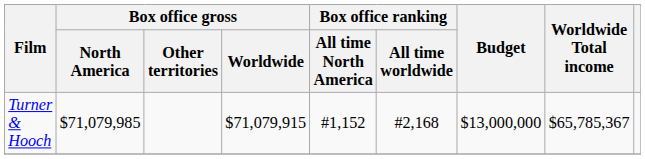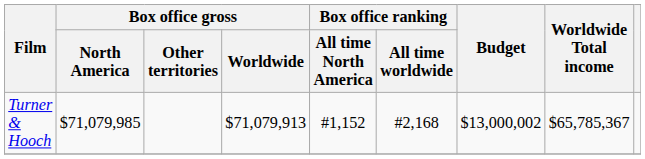 <table class="wikitable sortable" width=90% border="1" style="text-align: center;">
 <tr>
 <th rowspan="2" style="width:16%;">Film</th>
 <th colspan="3">Box office gross</th>
 <th colspan="2">Box office ranking</th>
 <th rowspan="2">Budget</th>
 <th rowspan="2">Worldwide <br>Total income</th>
 <th rowspan="2"></th>
 </tr>
 <tr>
 <th>North America</th>
 <th>Other territories</th>
 <th>Worldwide</th>
 <th>All time <br>North America</th>
 <th>All time <br>worldwide</th>
 </tr>
 <tr>
 <td style="text-align: left;"><em><a href='#'>Turner & Hooch</a></em></td>
 <td>$71,079,985</td>
 <td></td>
-<td>$71,079,915</td>
+<td>$71,079,913</td>
 <td>#1,152</td>
 <td>#2,168</td>
-<td>$13,000,000</td>
+<td>$13,000,002</td>
 <td>$65,785,367</td>
 <td></td>
 </tr>
 <tr>
 </tr>
 </table>
